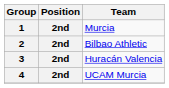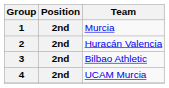 <table class="wikitable">
 <tr>
 <th>Group</th>
 <th>Position</th>
 <th>Team</th>
 </tr>
 <tr>
 <th>1</th>
 <th>2nd</th>
 <td><a href='#'>Murcia</a></td>
 </tr>
 <tr>
 <th>2</th>
 <th>2nd</th>
-<td><a href='#'>Bilbao Athletic</a></td>
+<td><a href='#'>Huracán Valencia</a></td>
 </tr>
 <tr>
 <th>3</th>
 <th>2nd</th>
-<td><a href='#'>Huracán Valencia</a></td>
+<td><a href='#'>Bilbao Athletic</a></td>
 </tr>
 <tr>
 <th>4</th>
 <th>2nd</th>
 <td><a href='#'>UCAM Murcia</a></td>
 </tr>
 <tr>
 </tr>
 </table>
